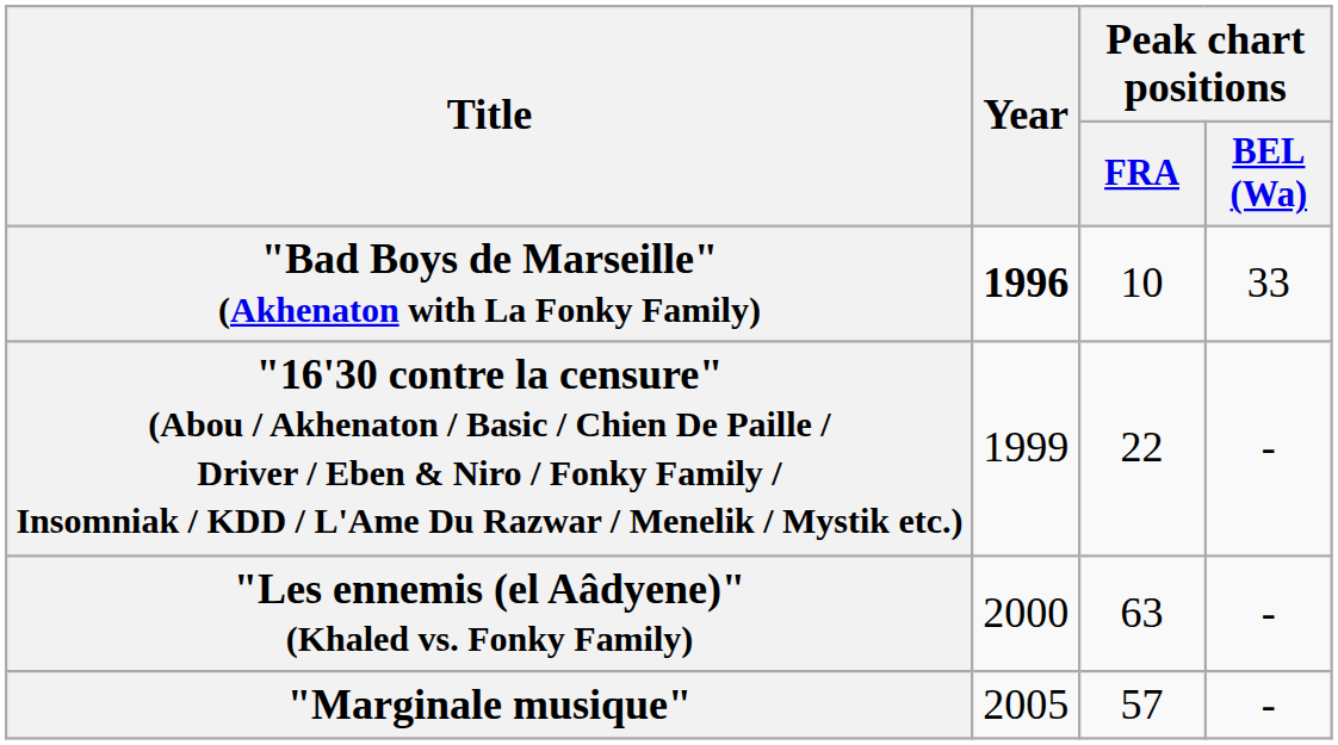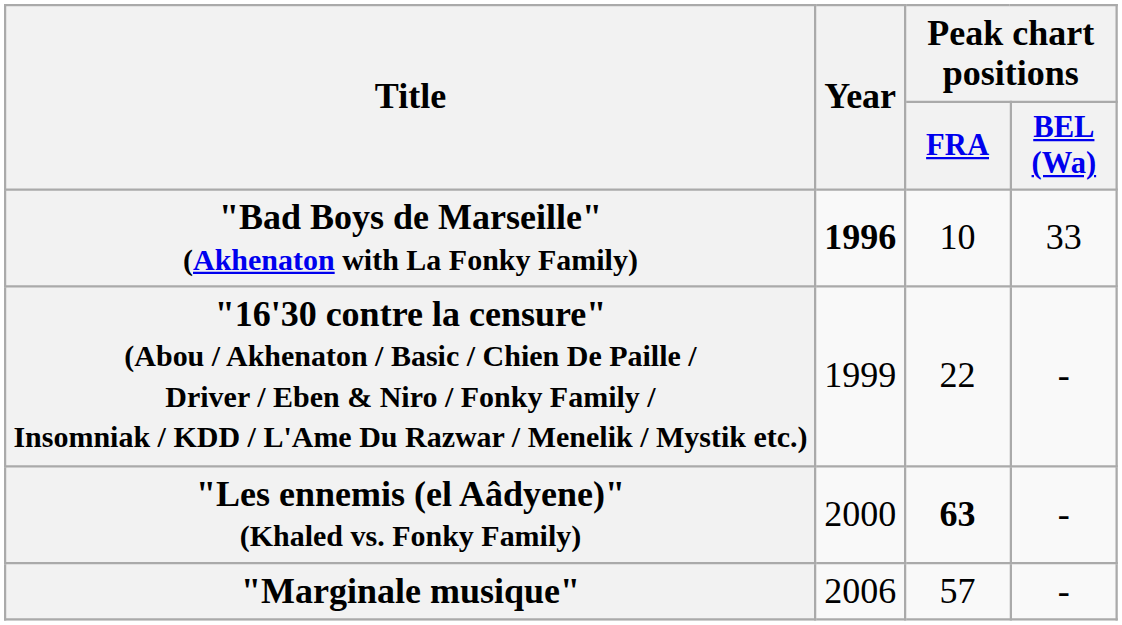 <table class="wikitable plainrowheaders" style="text-align:center;">
 <tr>
 <th scope="col" rowspan="2">Title</th>
 <th scope="col" rowspan="2">Year</th>
 <th scope="col" colspan="2">Peak chart positions</th>
 </tr>
 <tr>
 <th scope="col" style="width:3em;font-size:85%;"><a href='#'>FRA</a><br></th>
 <th scope="col" style="width:3em;font-size:85%;"><a href='#'>BEL<br>(Wa)</a><br></th>
 </tr>
 <tr>
 <th scope="row">"Bad Boys de Marseille"<br><small>(<a href='#'>Akhenaton</a> with La Fonky Family)</small></th>
 <td><strong>1996</strong></td>
 <td>10</td>
 <td>33</td>
 </tr>
 <tr>
 <th scope="row">"16'30 contre la censure"<br><small>(Abou / Akhenaton / Basic / Chien De Paille /<br> Driver / Eben & Niro / Fonky Family /<br> Insomniak / KDD / L'Ame Du Razwar / Menelik / Mystik etc.)</small></th>
 <td>1999</td>
 <td>22</td>
 <td>-</td>
 </tr>
 <tr>
 <th scope="row">"Les ennemis (el Aâdyene)"<br><small>(Khaled vs. Fonky Family)</small></th>
 <td>2000</td>
-<td>63</td>
+<td><strong>63</strong></td>
 <td>-</td>
 </tr>
 <tr>
 <th scope="row">"Marginale musique"</th>
-<td>2005</td>
+<td>2006</td>
 <td>57</td>
 <td>-</td>
 </tr>
 </table>
